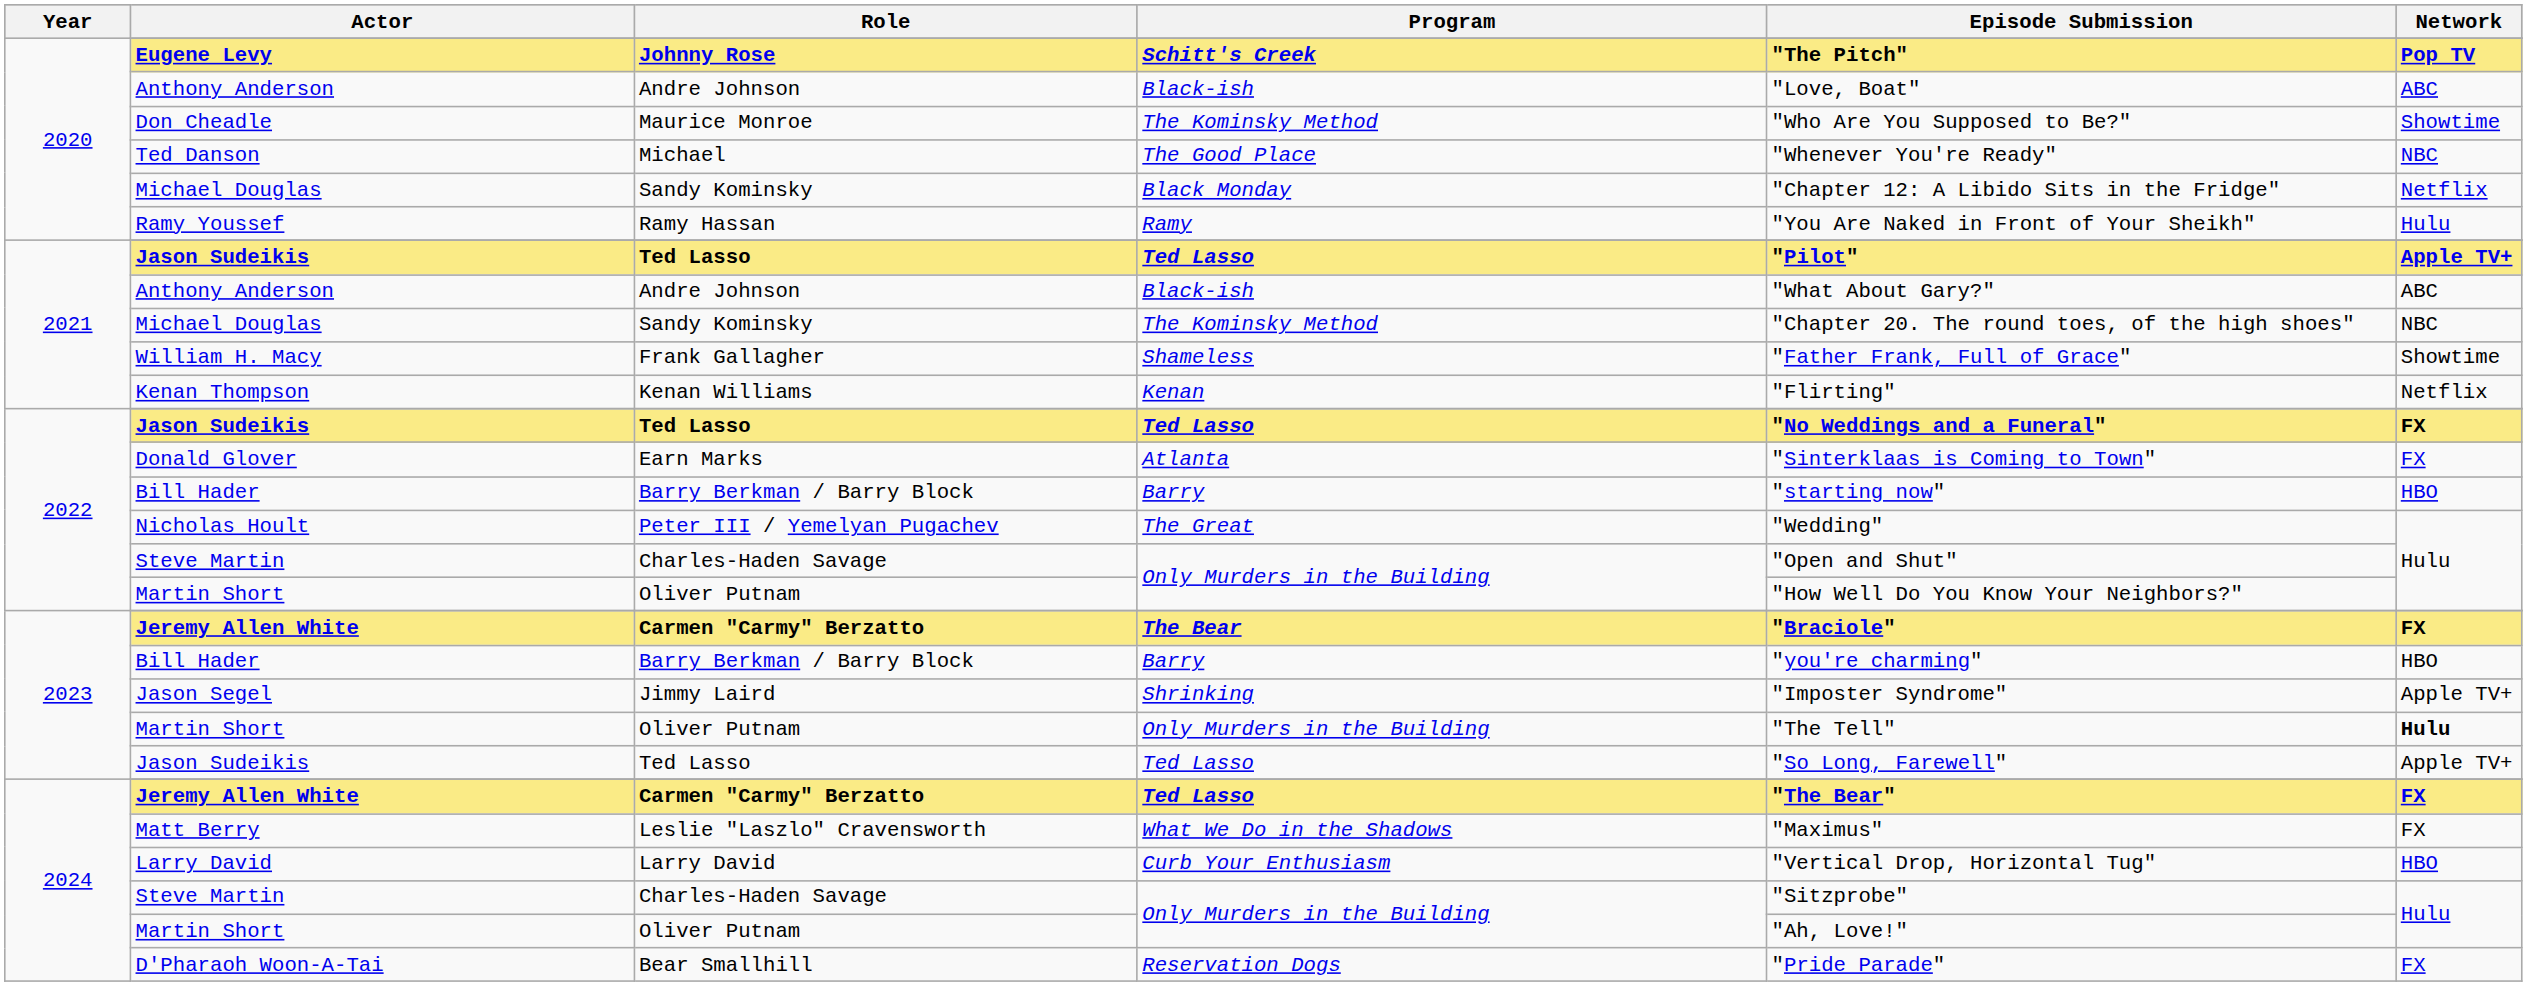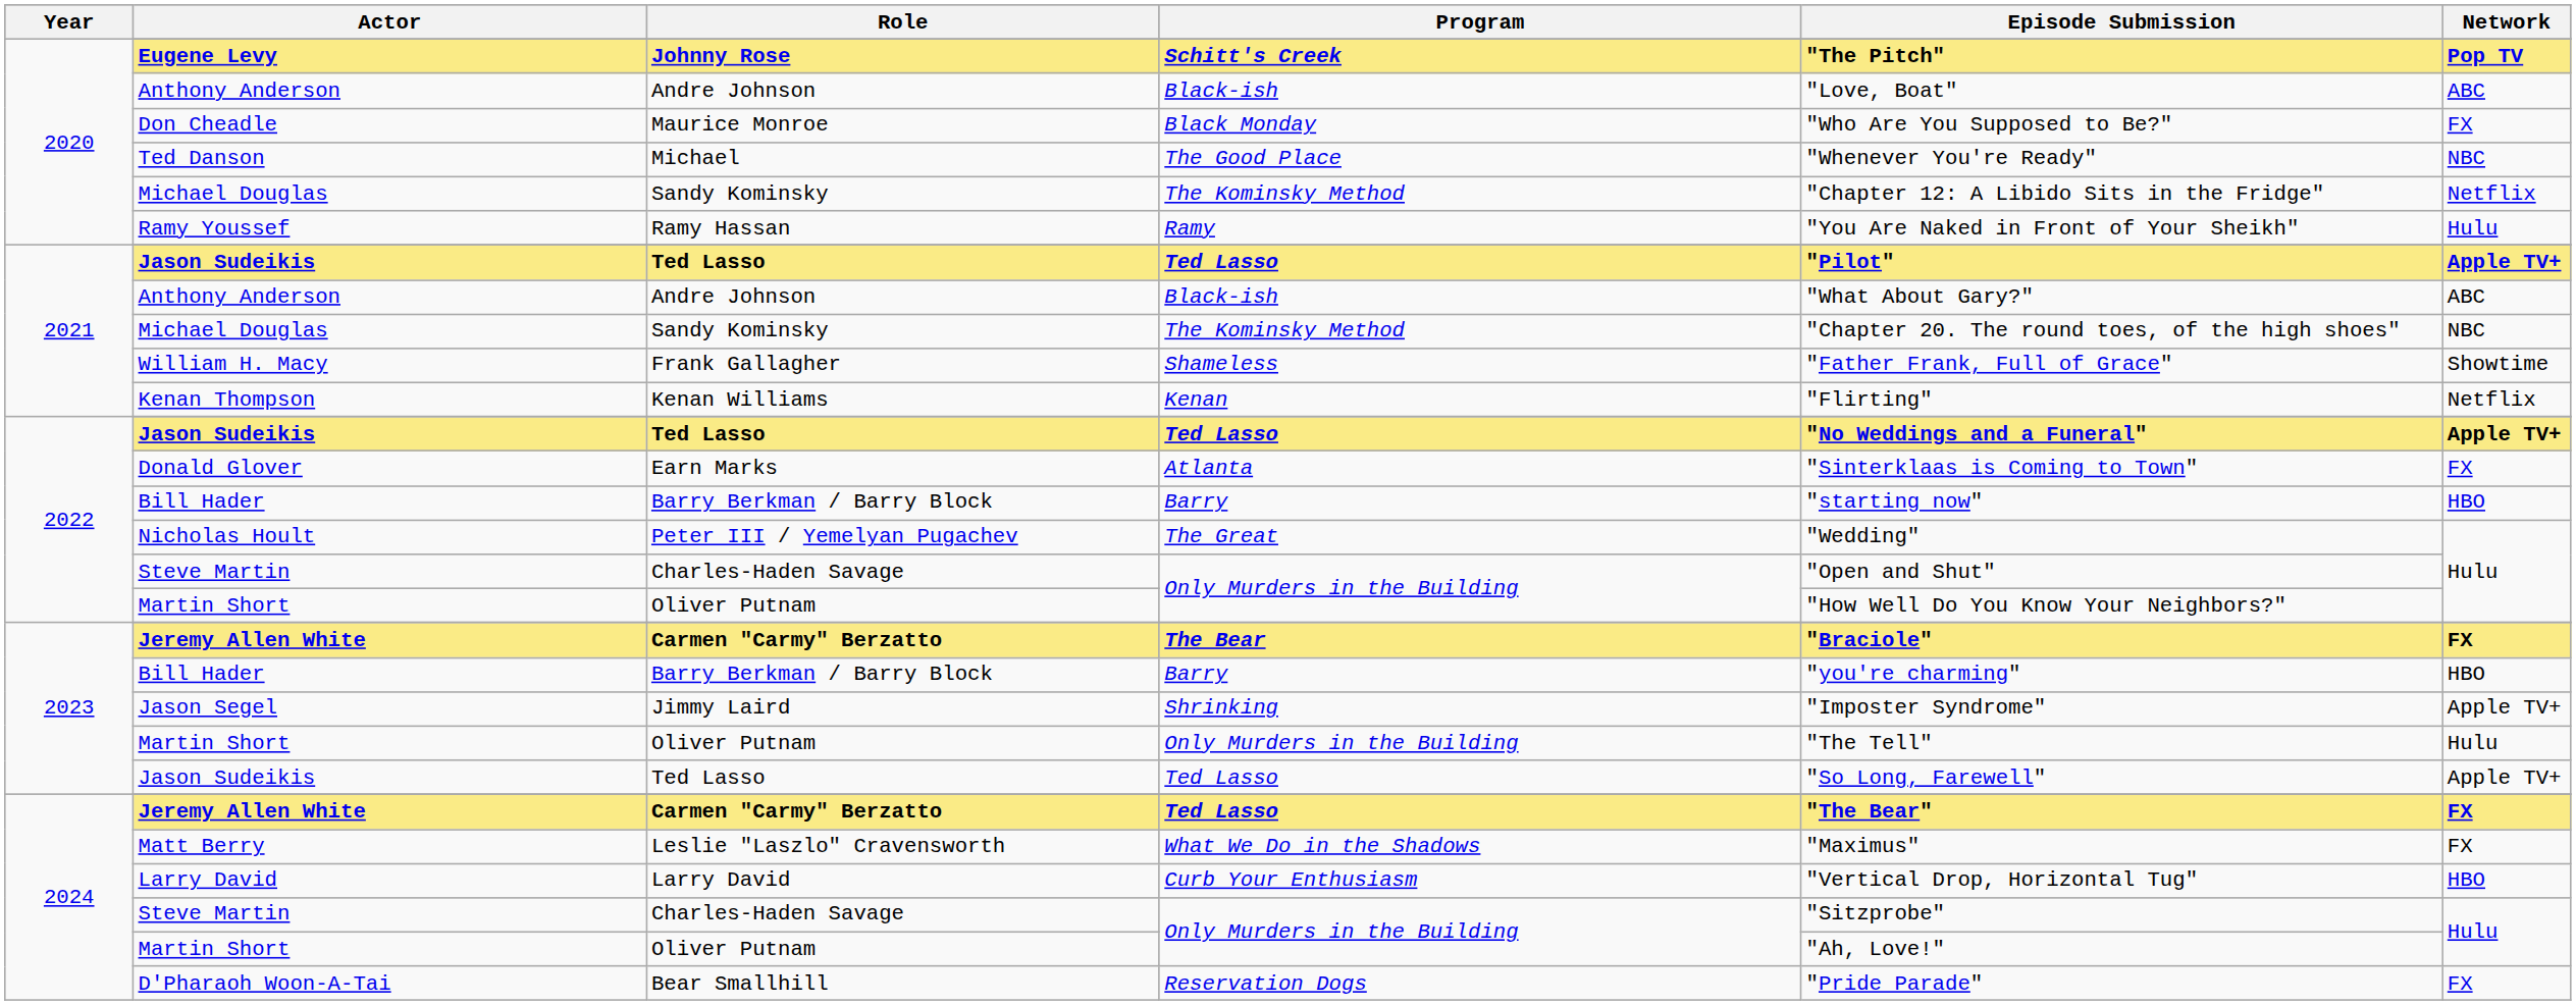 <table class="wikitable" style="width:100%">
 <tr bgcolor="#bebebe">
 <th width="5%">Year</th>
 <th width="20%">Actor</th>
 <th width="20%">Role</th>
 <th width="25%">Program</th>
 <th width="25%">Episode Submission</th>
 <th width="5%">Network</th>
 </tr>
 <tr>
 <td rowspan=7 style="text-align:center"><a href='#'>2020</a><br></td>
 </tr>
 <tr style="background:#FAEB86">
 <td><strong><a href='#'>Eugene Levy</a></strong></td>
 <td><strong><a href='#'>Johnny Rose</a></strong></td>
 <td><strong><em><a href='#'>Schitt's Creek</a></em></strong></td>
 <td><strong>"The Pitch"</strong></td>
 <td><strong><a href='#'>Pop TV</a></strong></td>
 </tr>
 <tr>
 <td><a href='#'>Anthony Anderson</a></td>
 <td>Andre Johnson</td>
 <td><em><a href='#'>Black-ish</a></em></td>
 <td>"Love, Boat"</td>
 <td><a href='#'>ABC</a></td>
 </tr>
 <tr>
 <td><a href='#'>Don Cheadle</a></td>
 <td>Maurice Monroe</td>
-<td><em><a href='#'>The Kominsky Method</a></em></td>
+<td><em><a href='#'>Black Monday</a></em></td>
 <td>"Who Are You Supposed to Be?"</td>
-<td><a href='#'>Showtime</a></td>
+<td><a href='#'>FX</a></td>
 </tr>
 <tr>
 <td><a href='#'>Ted Danson</a></td>
 <td>Michael</td>
 <td><em><a href='#'>The Good Place</a></em></td>
 <td>"Whenever You're Ready"</td>
 <td><a href='#'>NBC</a></td>
 </tr>
 <tr>
 <td><a href='#'>Michael Douglas</a></td>
 <td>Sandy Kominsky</td>
-<td><em><a href='#'>Black Monday</a></em></td>
+<td><em><a href='#'>The Kominsky Method</a></em></td>
 <td>"Chapter 12: A Libido Sits in the Fridge"</td>
 <td><a href='#'>Netflix</a></td>
 </tr>
 <tr>
 <td><a href='#'>Ramy Youssef</a></td>
 <td>Ramy Hassan</td>
 <td><em><a href='#'>Ramy</a></em></td>
 <td>"You Are Naked in Front of Your Sheikh"</td>
 <td><a href='#'>Hulu</a></td>
 </tr>
 <tr>
 <td rowspan=6 style="text-align:center"><a href='#'>2021</a><br></td>
 </tr>
 <tr style="background:#FAEB86">
 <td><strong><a href='#'>Jason Sudeikis</a></strong></td>
 <td><strong>Ted Lasso</strong></td>
 <td><strong><em><a href='#'>Ted Lasso</a></em></strong></td>
 <td><strong>"<a href='#'>Pilot</a>"</strong></td>
 <td><strong><a href='#'>Apple TV+</a></strong></td>
 </tr>
 <tr>
 <td><a href='#'>Anthony Anderson</a></td>
 <td>Andre Johnson</td>
 <td><em><a href='#'>Black-ish</a></em></td>
 <td>"What About Gary?"</td>
 <td>ABC</td>
 </tr>
 <tr>
 <td><a href='#'>Michael Douglas</a></td>
 <td>Sandy Kominsky</td>
 <td><em><a href='#'>The Kominsky Method</a></em></td>
 <td>"Chapter 20. The round toes, of the high shoes"</td>
 <td>NBC</td>
 </tr>
 <tr>
 <td><a href='#'>William H. Macy</a></td>
 <td>Frank Gallagher</td>
 <td><em><a href='#'>Shameless</a></em></td>
 <td>"<a href='#'>Father Frank, Full of Grace</a>"</td>
 <td>Showtime</td>
 </tr>
 <tr>
 <td><a href='#'>Kenan Thompson</a></td>
 <td>Kenan Williams</td>
 <td><em><a href='#'>Kenan</a></em></td>
 <td>"Flirting"</td>
 <td>Netflix</td>
 </tr>
 <tr>
 <td rowspan=7 style="text-align:center"><a href='#'>2022</a><br></td>
 </tr>
 <tr style="background:#FAEB86">
 <td><strong><a href='#'>Jason Sudeikis</a></strong></td>
 <td><strong>Ted Lasso</strong></td>
 <td><strong><em><a href='#'>Ted Lasso</a></em></strong></td>
 <td><strong>"<a href='#'>No Weddings and a Funeral</a>"</strong></td>
-<td><strong>FX</strong></td>
+<td><strong>Apple TV+</strong></td>
 </tr>
 <tr>
 <td><a href='#'>Donald Glover</a></td>
 <td>Earn Marks</td>
 <td><em><a href='#'>Atlanta</a></em></td>
 <td>"<a href='#'>Sinterklaas is Coming to Town</a>"</td>
 <td><a href='#'>FX</a></td>
 </tr>
 <tr>
 <td><a href='#'>Bill Hader</a></td>
 <td><a href='#'>Barry Berkman</a> / Barry Block</td>
 <td><em><a href='#'>Barry</a></em></td>
 <td>"<a href='#'>starting now</a>"</td>
 <td><a href='#'>HBO</a></td>
 </tr>
 <tr>
 <td><a href='#'>Nicholas Hoult</a></td>
 <td><a href='#'>Peter III</a> / <a href='#'>Yemelyan Pugachev</a></td>
 <td><em><a href='#'>The Great</a></em></td>
 <td>"Wedding"</td>
 <td rowspan=3>Hulu</td>
 </tr>
 <tr>
 <td><a href='#'>Steve Martin</a></td>
 <td>Charles-Haden Savage</td>
 <td rowspan=2><em><a href='#'>Only Murders in the Building</a></em></td>
 <td>"Open and Shut"</td>
 </tr>
 <tr>
 <td><a href='#'>Martin Short</a></td>
 <td>Oliver Putnam</td>
 <td>"How Well Do You Know Your Neighbors?"</td>
 </tr>
 <tr>
 <td rowspan=6 style="text-align:center"><a href='#'>2023</a><br></td>
 </tr>
 <tr style="background:#FAEB86">
 <td><strong><a href='#'>Jeremy Allen White</a></strong></td>
 <td><strong>Carmen "Carmy" Berzatto</strong></td>
 <td><strong><em><a href='#'>The Bear</a></em></strong></td>
 <td><strong>"<a href='#'>Braciole</a>"</strong></td>
 <td><strong>FX</strong></td>
 </tr>
 <tr>
 <td><a href='#'>Bill Hader</a></td>
 <td><a href='#'>Barry Berkman</a> / Barry Block</td>
 <td><em><a href='#'>Barry</a></em></td>
 <td>"<a href='#'>you're charming</a>"</td>
 <td>HBO</td>
 </tr>
 <tr>
 <td><a href='#'>Jason Segel</a></td>
 <td>Jimmy Laird</td>
 <td><em><a href='#'>Shrinking</a></em></td>
 <td>"Imposter Syndrome"</td>
 <td>Apple TV+</td>
 </tr>
 <tr>
 <td><a href='#'>Martin Short</a></td>
 <td>Oliver Putnam</td>
 <td><em><a href='#'>Only Murders in the Building</a></em></td>
 <td>"The Tell"</td>
-<td><strong>Hulu</strong></td>
+<td>Hulu</td>
 </tr>
 <tr>
 <td><a href='#'>Jason Sudeikis</a></td>
 <td>Ted Lasso</td>
 <td><em><a href='#'>Ted Lasso</a></em></td>
 <td>"<a href='#'>So Long, Farewell</a>"</td>
 <td>Apple TV+</td>
 </tr>
 <tr>
 <td rowspan=7 style="text-align:center"><a href='#'>2024</a><br></td>
 </tr>
 <tr style="background:#FAEB86">
 <td><strong><a href='#'>Jeremy Allen White</a></strong></td>
 <td><strong>Carmen "Carmy" Berzatto</strong></td>
 <td><strong><em><a href='#'>Ted Lasso</a></em></strong></td>
 <td><strong>"<a href='#'>The Bear</a>"</strong></td>
 <td><strong><a href='#'>FX</a></strong></td>
 </tr>
 <tr>
 <td><a href='#'>Matt Berry</a></td>
 <td>Leslie "Laszlo" Cravensworth</td>
 <td><em><a href='#'>What We Do in the Shadows</a></em></td>
 <td>"Maximus"</td>
 <td>FX</td>
 </tr>
 <tr>
 <td><a href='#'>Larry David</a></td>
 <td>Larry David</td>
 <td><em><a href='#'>Curb Your Enthusiasm</a></em></td>
 <td>"Vertical Drop, Horizontal Tug"</td>
 <td><a href='#'>HBO</a></td>
 </tr>
 <tr>
 <td><a href='#'>Steve Martin</a></td>
 <td>Charles-Haden Savage</td>
 <td rowspan=2><em><a href='#'>Only Murders in the Building</a></em></td>
 <td>"Sitzprobe"</td>
 <td rowspan=2><a href='#'>Hulu</a></td>
 </tr>
 <tr>
 <td><a href='#'>Martin Short</a></td>
 <td>Oliver Putnam</td>
 <td>"Ah, Love!"</td>
 </tr>
 <tr>
 <td><a href='#'>D'Pharaoh Woon-A-Tai</a></td>
 <td>Bear Smallhill</td>
 <td><em><a href='#'>Reservation Dogs</a></em></td>
 <td>"<a href='#'>Pride Parade</a>"</td>
 <td><a href='#'>FX</a></td>
 </tr>
 </table>
